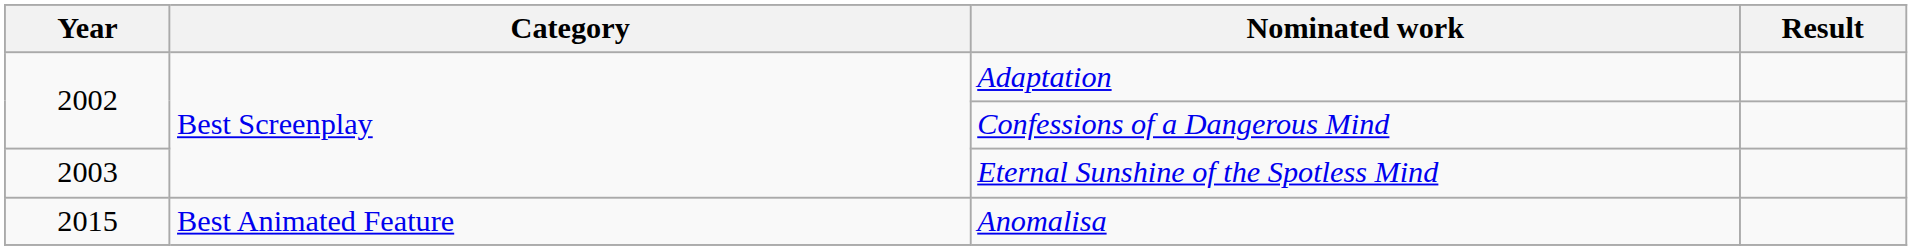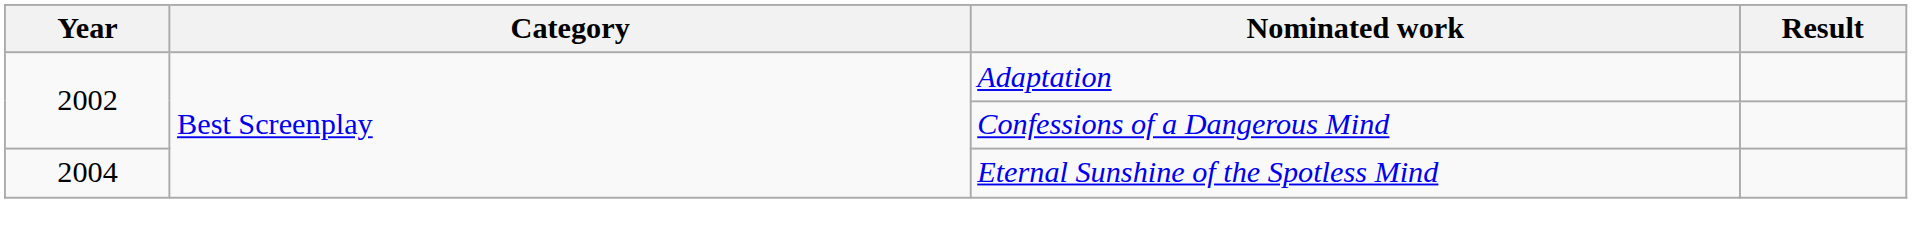 <table class=wikitable>
 <tr>
 <th scope="col" style="width:5em;">Year</th>
 <th scope="col" style="width:26em;">Category</th>
 <th scope="col" style="width:25em;">Nominated work</th>
 <th scope="col" style="width:5em;">Result</th>
 </tr>
 <tr>
 <td style="text-align:center;", rowspan=2>2002</td>
 <td rowspan=3><a href='#'>Best Screenplay</a></td>
 <td><em><a href='#'>Adaptation</a></em></td>
 <td></td>
 </tr>
 <tr>
 <td><em><a href='#'>Confessions of a Dangerous Mind</a></em></td>
 <td></td>
 </tr>
 <tr>
-<td style="text-align:center;">2003</td>
+<td style="text-align:center;">2004</td>
 <td><em><a href='#'>Eternal Sunshine of the Spotless Mind</a></em></td>
 <td></td>
 </tr>
-<tr>
-<td style="text-align:center;">2015</td>
-<td><a href='#'>Best Animated Feature</a></td>
-<td><em><a href='#'>Anomalisa</a></em></td>
-<td></td>
-</tr>
 </table>
